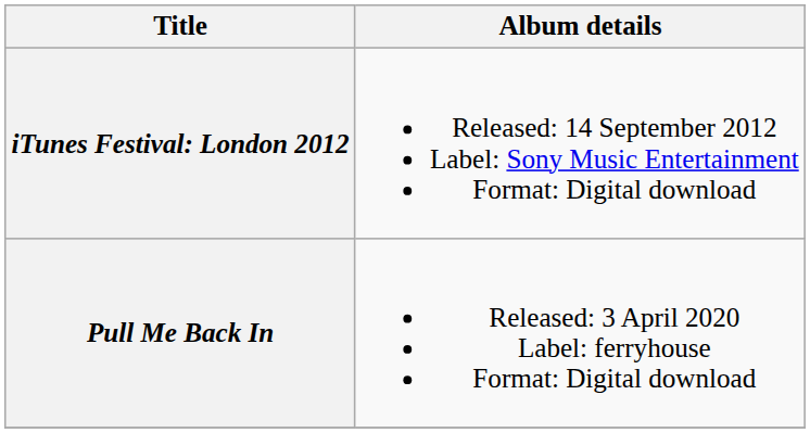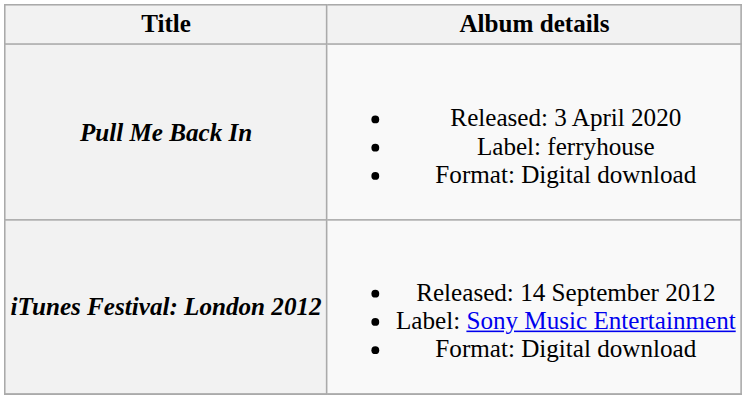 <table class="wikitable plainrowheaders" style="text-align:center;">
 <tr>
 <th scope="col">Title</th>
 <th scope="col">Album details</th>
 </tr>
 <tr>
+<th scope="row"><em>Pull Me Back In</em></th>
+<td><br><ul><li>Released: 3 April 2020</li><li>Label: ferryhouse</li><li>Format: Digital download</li></ul></td>
+</tr>
+<tr>
 <th scope="row"><em>iTunes Festival: London 2012</em></th>
 <td><br><ul><li>Released: 14 September 2012</li><li>Label: <a href='#'>Sony Music Entertainment</a></li><li>Format: Digital download</li></ul></td>
 </tr>
 <tr>
-<th scope="row"><em>Pull Me Back In</em></th>
-<td><br><ul><li>Released: 3 April 2020</li><li>Label: ferryhouse</li><li>Format: Digital download</li></ul></td>
-</tr>
-<tr>
 </tr>
 </table>
